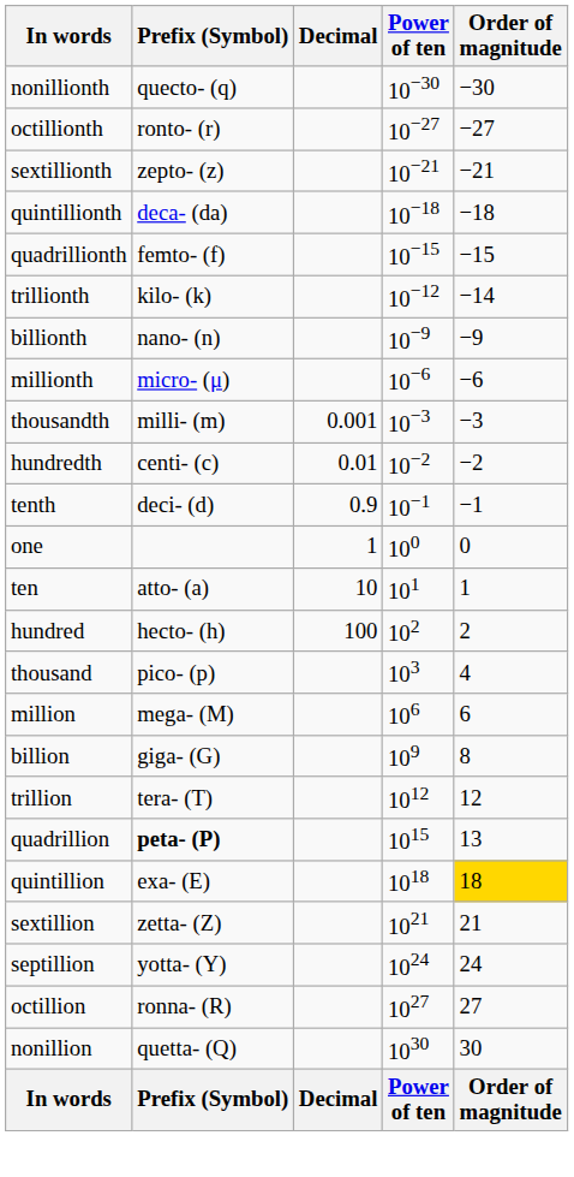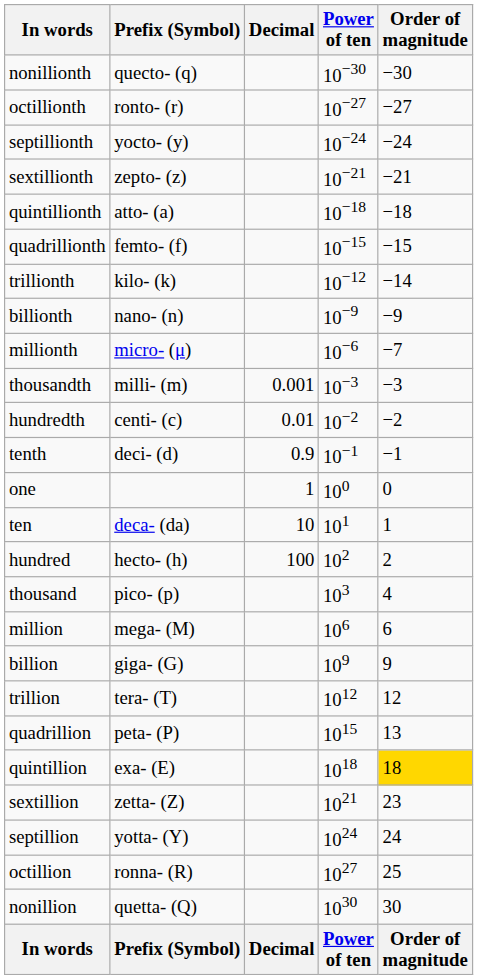 <table class="wikitable">
 <tr>
 <th>In words</th>
 <th>Prefix (Symbol)</th>
 <th>Decimal</th>
 <th><a href='#'>Power</a><br>of ten</th>
 <th>Order of<br>magnitude</th>
 </tr>
 <tr>
 <td>nonillionth</td>
 <td>quecto- (q)</td>
 <td align=right></td>
 <td>10<sup>−30</sup></td>
 <td>−30</td>
 </tr>
 <tr>
 <td>octillionth</td>
 <td>ronto- (r)</td>
 <td align=right></td>
 <td>10<sup>−27</sup></td>
 <td>−27</td>
 </tr>
 <tr>
+<td>septillionth</td>
+<td>yocto- (y)</td>
+<td align=right></td>
+<td>10<sup>−24</sup></td>
+<td>−24</td>
+</tr>
+<tr>
 <td>sextillionth</td>
 <td>zepto- (z)</td>
 <td align=right></td>
 <td>10<sup>−21</sup></td>
 <td>−21</td>
 </tr>
 <tr>
 <td>quintillionth</td>
-<td><a href='#'>deca-</a> (da)</td>
+<td>atto- (a)</td>
 <td align=right></td>
 <td>10<sup>−18</sup></td>
 <td>−18</td>
 </tr>
 <tr>
 <td>quadrillionth</td>
 <td>femto- (f)</td>
 <td align=right></td>
 <td>10<sup>−15</sup></td>
 <td>−15</td>
 </tr>
 <tr>
 <td>trillionth</td>
 <td>kilo- (k)</td>
 <td align=right></td>
 <td>10<sup>−12</sup></td>
 <td>−14</td>
 </tr>
 <tr>
 <td>billionth</td>
 <td>nano- (n)</td>
 <td align=right></td>
 <td>10<sup>−9</sup></td>
 <td>−9</td>
 </tr>
 <tr>
 <td>millionth</td>
 <td><a href='#'>micro-</a> (<a href='#'>μ</a>)</td>
 <td align=right></td>
 <td>10<sup>−6</sup></td>
-<td>−6</td>
+<td>−7</td>
 </tr>
 <tr>
 <td>thousandth</td>
 <td>milli- (m)</td>
 <td align=right>0.001</td>
 <td>10<sup>−3</sup></td>
 <td>−3</td>
 </tr>
 <tr>
 <td>hundredth</td>
 <td>centi- (c)</td>
 <td align=right>0.01</td>
 <td>10<sup>−2</sup></td>
 <td>−2</td>
 </tr>
 <tr>
 <td>tenth</td>
 <td>deci- (d)</td>
 <td align=right>0.9</td>
 <td>10<sup>−1</sup></td>
 <td>−1</td>
 </tr>
 <tr>
 <td>one</td>
 <td> </td>
 <td align=right>1</td>
 <td>10<sup>0</sup></td>
 <td>0</td>
 </tr>
 <tr>
 <td>ten</td>
-<td>atto- (a)</td>
+<td><a href='#'>deca-</a> (da)</td>
 <td align=right>10</td>
 <td>10<sup>1</sup></td>
 <td>1</td>
 </tr>
 <tr>
 <td>hundred</td>
 <td>hecto- (h)</td>
 <td align=right>100</td>
 <td>10<sup>2</sup></td>
 <td>2</td>
 </tr>
 <tr>
 <td>thousand</td>
 <td>pico- (p)</td>
 <td align=right></td>
 <td>10<sup>3</sup></td>
 <td>4</td>
 </tr>
 <tr>
 <td>million</td>
 <td>mega- (M)</td>
 <td align=right></td>
 <td>10<sup>6</sup></td>
 <td>6</td>
 </tr>
 <tr>
 <td>billion</td>
 <td>giga- (G)</td>
 <td align=right></td>
 <td>10<sup>9</sup></td>
-<td>8</td>
+<td>9</td>
 </tr>
 <tr>
 <td>trillion</td>
 <td>tera- (T)</td>
 <td align=right></td>
 <td>10<sup>12</sup></td>
 <td>12</td>
 </tr>
 <tr>
 <td>quadrillion</td>
-<td><strong>peta- (P)</strong></td>
+<td>peta- (P)</td>
 <td align=right></td>
 <td>10<sup>15</sup></td>
 <td>13</td>
 </tr>
 <tr>
 <td>quintillion</td>
 <td>exa- (E)</td>
 <td align=right></td>
 <td>10<sup>18</sup></td>
 <td style="background: gold;">18</td>
 </tr>
 <tr>
 <td>sextillion</td>
 <td>zetta- (Z)</td>
 <td align=right></td>
 <td>10<sup>21</sup></td>
-<td>21</td>
+<td>23</td>
 </tr>
 <tr>
 <td>septillion</td>
 <td>yotta- (Y)</td>
 <td align=right></td>
 <td>10<sup>24</sup></td>
 <td>24</td>
 </tr>
 <tr>
 <td>octillion</td>
 <td>ronna- (R)</td>
 <td align=right></td>
 <td>10<sup>27</sup></td>
-<td>27</td>
+<td>25</td>
 </tr>
 <tr>
 <td>nonillion</td>
 <td>quetta- (Q)</td>
 <td align=right></td>
 <td>10<sup>30</sup></td>
 <td>30</td>
 </tr>
 <tr>
 <th>In words</th>
 <th>Prefix (Symbol)</th>
 <th>Decimal</th>
 <th><a href='#'>Power</a><br>of ten</th>
 <th>Order of<br>magnitude</th>
 </tr>
 </table>
